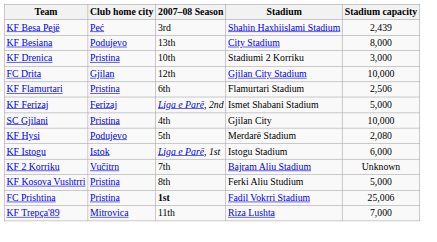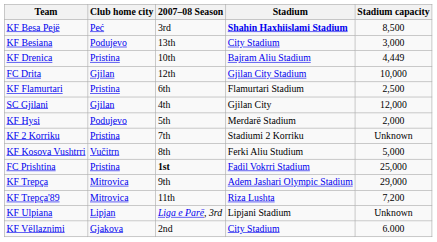 <table class="wikitable sortable" style="text-align: left;">
 <tr>
 <th>Team</th>
 <th>Club home city</th>
 <th>2007–08 Season</th>
 <th>Stadium</th>
 <th>Stadium capacity</th>
 </tr>
 <tr>
 <td><a href='#'>KF Besa Pejë</a></td>
 <td><a href='#'>Peć</a></td>
 <td>3rd</td>
-<td><a href='#'>Shahin Haxhiislami Stadium</a></td>
-<td align="center">2,439</td>
+<td><strong><a href='#'>Shahin Haxhiislami Stadium</a></strong></td>
+<td align="center">8,500</td>
 </tr>
 <tr>
 <td><a href='#'>KF Besiana</a></td>
 <td><a href='#'>Podujevo</a></td>
 <td>13th</td>
 <td><a href='#'>City Stadium</a></td>
-<td align="center">8,000</td>
+<td align="center">3,000</td>
 </tr>
 <tr>
 <td><a href='#'>KF Drenica</a></td>
 <td><a href='#'>Pristina</a></td>
 <td>10th</td>
-<td>Stadiumi 2 Korriku</td>
-<td align="center">3,000</td>
+<td><a href='#'>Bajram Aliu Stadium</a></td>
+<td align="center">4,449</td>
 </tr>
 <tr>
 <td><a href='#'>FC Drita</a></td>
 <td><a href='#'>Gjilan</a></td>
 <td>12th</td>
 <td><a href='#'>Gjilan City Stadium</a></td>
 <td align="center">10,000</td>
 </tr>
 <tr>
 <td><a href='#'>KF Flamurtari</a></td>
 <td><a href='#'>Pristina</a></td>
 <td>6th</td>
 <td>Flamurtari Stadium</td>
-<td align="center">2,506</td>
-</tr>
-<tr>
-<td><a href='#'>KF Ferizaj</a></td>
-<td><a href='#'>Ferizaj</a></td>
-<td><em><a href='#'>Liga e Parë</a>, 2nd</em></td>
-<td>Ismet Shabani Stadium</td>
-<td align="center">5,000</td>
+<td align="center">2,500</td>
 </tr>
 <tr>
 <td><a href='#'>SC Gjilani</a></td>
-<td><a href='#'>Pristina</a></td>
+<td><a href='#'>Gjilan</a></td>
 <td>4th</td>
 <td>Gjilan City</td>
-<td align="center">10,000</td>
+<td align="center">12,000</td>
 </tr>
 <tr>
 <td><a href='#'>KF Hysi</a></td>
 <td><a href='#'>Podujevo</a></td>
 <td>5th</td>
 <td>Merdarë Stadium</td>
-<td align="center">2,080</td>
-</tr>
-<tr>
-<td><a href='#'>KF Istogu</a></td>
-<td><a href='#'>Istok</a></td>
-<td><em><a href='#'>Liga e Parë</a>, 1st</em></td>
-<td>Istogu Stadium</td>
-<td align="center">6,000</td>
+<td align="center">2,000</td>
 </tr>
 <tr>
 <td><a href='#'>KF 2 Korriku</a></td>
-<td><a href='#'>Vučitrn</a></td>
+<td><a href='#'>Pristina</a></td>
 <td>7th</td>
-<td><a href='#'>Bajram Aliu Stadium</a></td>
+<td>Stadiumi 2 Korriku</td>
 <td align="center">Unknown</td>
 </tr>
 <tr>
 <td><a href='#'>KF Kosova Vushtrri</a></td>
-<td><a href='#'>Pristina</a></td>
+<td><a href='#'>Vučitrn</a></td>
 <td>8th</td>
 <td>Ferki Aliu Studium</td>
 <td align="center">5,000</td>
 </tr>
 <tr>
 <td><a href='#'>FC Prishtina</a></td>
 <td><a href='#'>Pristina</a></td>
 <td><strong>1st</strong></td>
 <td><a href='#'>Fadil Vokrri Stadium</a></td>
-<td align="center">25,006</td>
+<td align="center">25,000</td>
+</tr>
+<tr>
+<td><a href='#'>KF Trepça</a></td>
+<td><a href='#'>Mitrovica</a></td>
+<td>9th</td>
+<td><a href='#'>Adem Jashari Olympic Stadium</a></td>
+<td align="center">29,000</td>
 </tr>
 <tr>
 <td><a href='#'>KF Trepça'89</a></td>
 <td><a href='#'>Mitrovica</a></td>
 <td>11th</td>
 <td><a href='#'>Riza Lushta</a></td>
-<td align="center">7,000</td>
+<td align="center">7,200</td>
+</tr>
+<tr>
+<td><a href='#'>KF Ulpiana</a></td>
+<td><a href='#'>Lipjan</a></td>
+<td><em><a href='#'>Liga e Parë</a>, 3rd</em></td>
+<td>Lipjani Stadium</td>
+<td align="center">Unknown</td>
+</tr>
+<tr>
+<td><a href='#'>KF Vëllaznimi</a></td>
+<td><a href='#'>Gjakova</a></td>
+<td>2nd</td>
+<td><a href='#'>City Stadium</a></td>
+<td align="center">6.000</td>
 </tr>
 </table>
